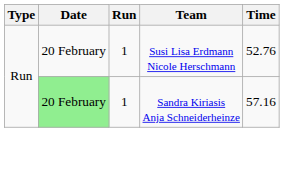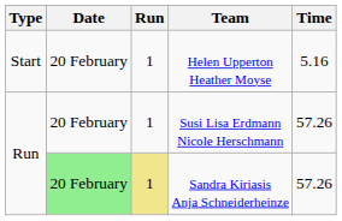 <table class="wikitable" style="text-align:center">
 <tr>
 <th>Type</th>
 <th>Date</th>
 <th>Run</th>
 <th>Team</th>
 <th>Time</th>
 </tr>
 <tr>
+<td>Start</td>
+<td>20 February</td>
+<td>1</td>
+<td><small><br> <a href='#'>Helen Upperton</a><br><a href='#'>Heather Moyse</a></small></td>
+<td>5.16</td>
+</tr>
+<tr>
 <td rowspan=2>Run</td>
 <td>20 February</td>
 <td>1</td>
 <td><small><br> <a href='#'>Susi Lisa Erdmann</a><br><a href='#'>Nicole Herschmann</a></small></td>
-<td>52.76</td>
+<td>57.26</td>
 </tr>
 <tr>
 <td style="background: lightgreen;">20 February</td>
-<td>1</td>
+<td style="background: khaki;">1</td>
 <td><small><br> <a href='#'>Sandra Kiriasis</a><br><a href='#'>Anja Schneiderheinze</a></small></td>
-<td>57.16</td>
+<td>57.26</td>
 </tr>
 </table>
